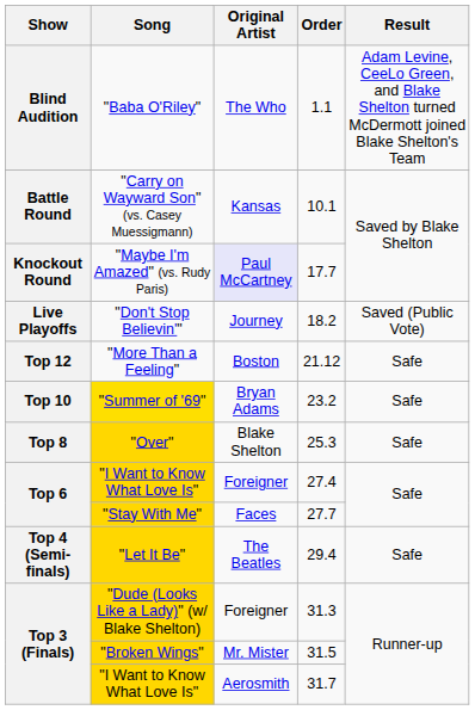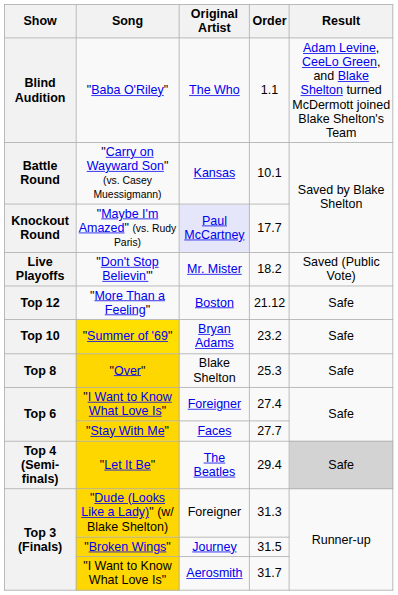 <table class="wikitable" style="text-align:center; font-size:100%; width:80%">
 <tr>
 <th scope="col">Show</th>
 <th scope="col">Song</th>
 <th scope="col">Original Artist</th>
 <th scope="col">Order</th>
 <th scope="col">Result</th>
 </tr>
 <tr>
 <th scope="row">Blind Audition</th>
 <td>"<a href='#'>Baba O'Riley</a>"</td>
 <td><a href='#'>The Who</a></td>
 <td>1.1</td>
 <td><a href='#'>Adam Levine</a>, <a href='#'>CeeLo Green</a>, and <a href='#'>Blake Shelton</a> turned<br> McDermott joined Blake Shelton's Team</td>
 </tr>
 <tr>
 <th scope="row">Battle Round</th>
 <td>"<a href='#'>Carry on Wayward Son</a>" <small> (vs. Casey Muessigmann)</small></td>
 <td><a href='#'>Kansas</a></td>
 <td>10.1</td>
 <td rowspan="2">Saved by Blake Shelton</td>
 </tr>
 <tr>
 <th scope="row">Knockout Round</th>
 <td>"<a href='#'>Maybe I'm Amazed</a>" <small> (vs. Rudy Paris)</small></td>
 <td style="background: lavender;"><a href='#'>Paul McCartney</a></td>
 <td>17.7</td>
 </tr>
 <tr>
 <th scope="row">Live Playoffs</th>
 <td>"<a href='#'>Don't Stop Believin'</a>"</td>
-<td><a href='#'>Journey</a></td>
+<td><a href='#'>Mr. Mister</a></td>
 <td>18.2</td>
 <td>Saved (Public Vote)</td>
 </tr>
 <tr>
 <th scope="row">Top 12</th>
 <td>"<a href='#'>More Than a Feeling</a>"</td>
 <td><a href='#'>Boston</a></td>
 <td>21.12</td>
 <td>Safe</td>
 </tr>
 <tr>
 <th scope="row">Top 10</th>
 <td style="background:#FEDF00;">"<a href='#'>Summer of '69</a>"</td>
 <td><a href='#'>Bryan Adams</a></td>
 <td>23.2</td>
 <td>Safe</td>
 </tr>
 <tr>
 <th scope="row">Top 8</th>
 <td style="background:gold;">"<a href='#'>Over</a>"</td>
 <td>Blake Shelton</td>
 <td>25.3</td>
 <td>Safe</td>
 </tr>
 <tr>
 <th rowspan="2" scope="row">Top 6</th>
 <td style="background:gold;">"<a href='#'>I Want to Know What Love Is</a>"</td>
 <td><a href='#'>Foreigner</a></td>
 <td>27.4</td>
 <td rowspan="2">Safe</td>
 </tr>
 <tr>
 <td style="background:gold;">"<a href='#'>Stay With Me</a>"</td>
 <td><a href='#'>Faces</a></td>
 <td>27.7</td>
 </tr>
 <tr>
 <th scope="row">Top 4 (Semi-finals)</th>
 <td style="background:gold;">"<a href='#'>Let It Be</a>"</td>
 <td><a href='#'>The Beatles</a></td>
 <td>29.4</td>
-<td>Safe</td>
+<td style="background: lightgrey;">Safe</td>
 </tr>
 <tr>
 <th rowspan="3" scope="row">Top 3 (Finals)</th>
 <td style="background:gold;">"<a href='#'>Dude (Looks Like a Lady)</a>" (w/ Blake Shelton)</td>
 <td>Foreigner</td>
 <td>31.3</td>
 <td rowspan="3">Runner-up</td>
 </tr>
 <tr>
 <td style="background:gold;">"<a href='#'>Broken Wings</a>"</td>
-<td><a href='#'>Mr. Mister</a></td>
+<td><a href='#'>Journey</a></td>
 <td>31.5</td>
 </tr>
 <tr>
 <td style="background:gold;">"I Want to Know What Love Is"</td>
 <td><a href='#'>Aerosmith</a></td>
 <td>31.7</td>
 </tr>
 </table>
